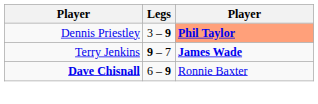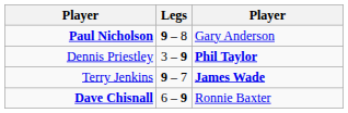 <table class=wikitable style="text-align:center">
 <tr>
 <th width=177>Player</th>
 <th width=36>Legs</th>
 <th width=177>Player</th>
 </tr>
 <tr align=left>
+<td align=right><strong><a href='#'>Paul Nicholson</a></strong> </td>
+<td align=center><strong>9</strong> – 8</td>
+<td> <a href='#'>Gary Anderson</a></td>
+</tr>
+<tr align=left>
 <td align=right><a href='#'>Dennis Priestley</a> </td>
 <td align=center>3 – <strong>9</strong></td>
-<td style="background: lightsalmon;"> <strong><a href='#'>Phil Taylor</a></strong></td>
+<td> <strong><a href='#'>Phil Taylor</a></strong></td>
 </tr>
 <tr align=left>
 <td align=right><a href='#'>Terry Jenkins</a> </td>
 <td align=center><strong>9</strong> – 7</td>
 <td> <strong><a href='#'>James Wade</a></strong></td>
 </tr>
 <tr align=left>
 <td align=right><strong><a href='#'>Dave Chisnall</a></strong> </td>
 <td align=center>6 – <strong>9</strong></td>
 <td> <a href='#'>Ronnie Baxter</a></td>
 </tr>
 </table>
